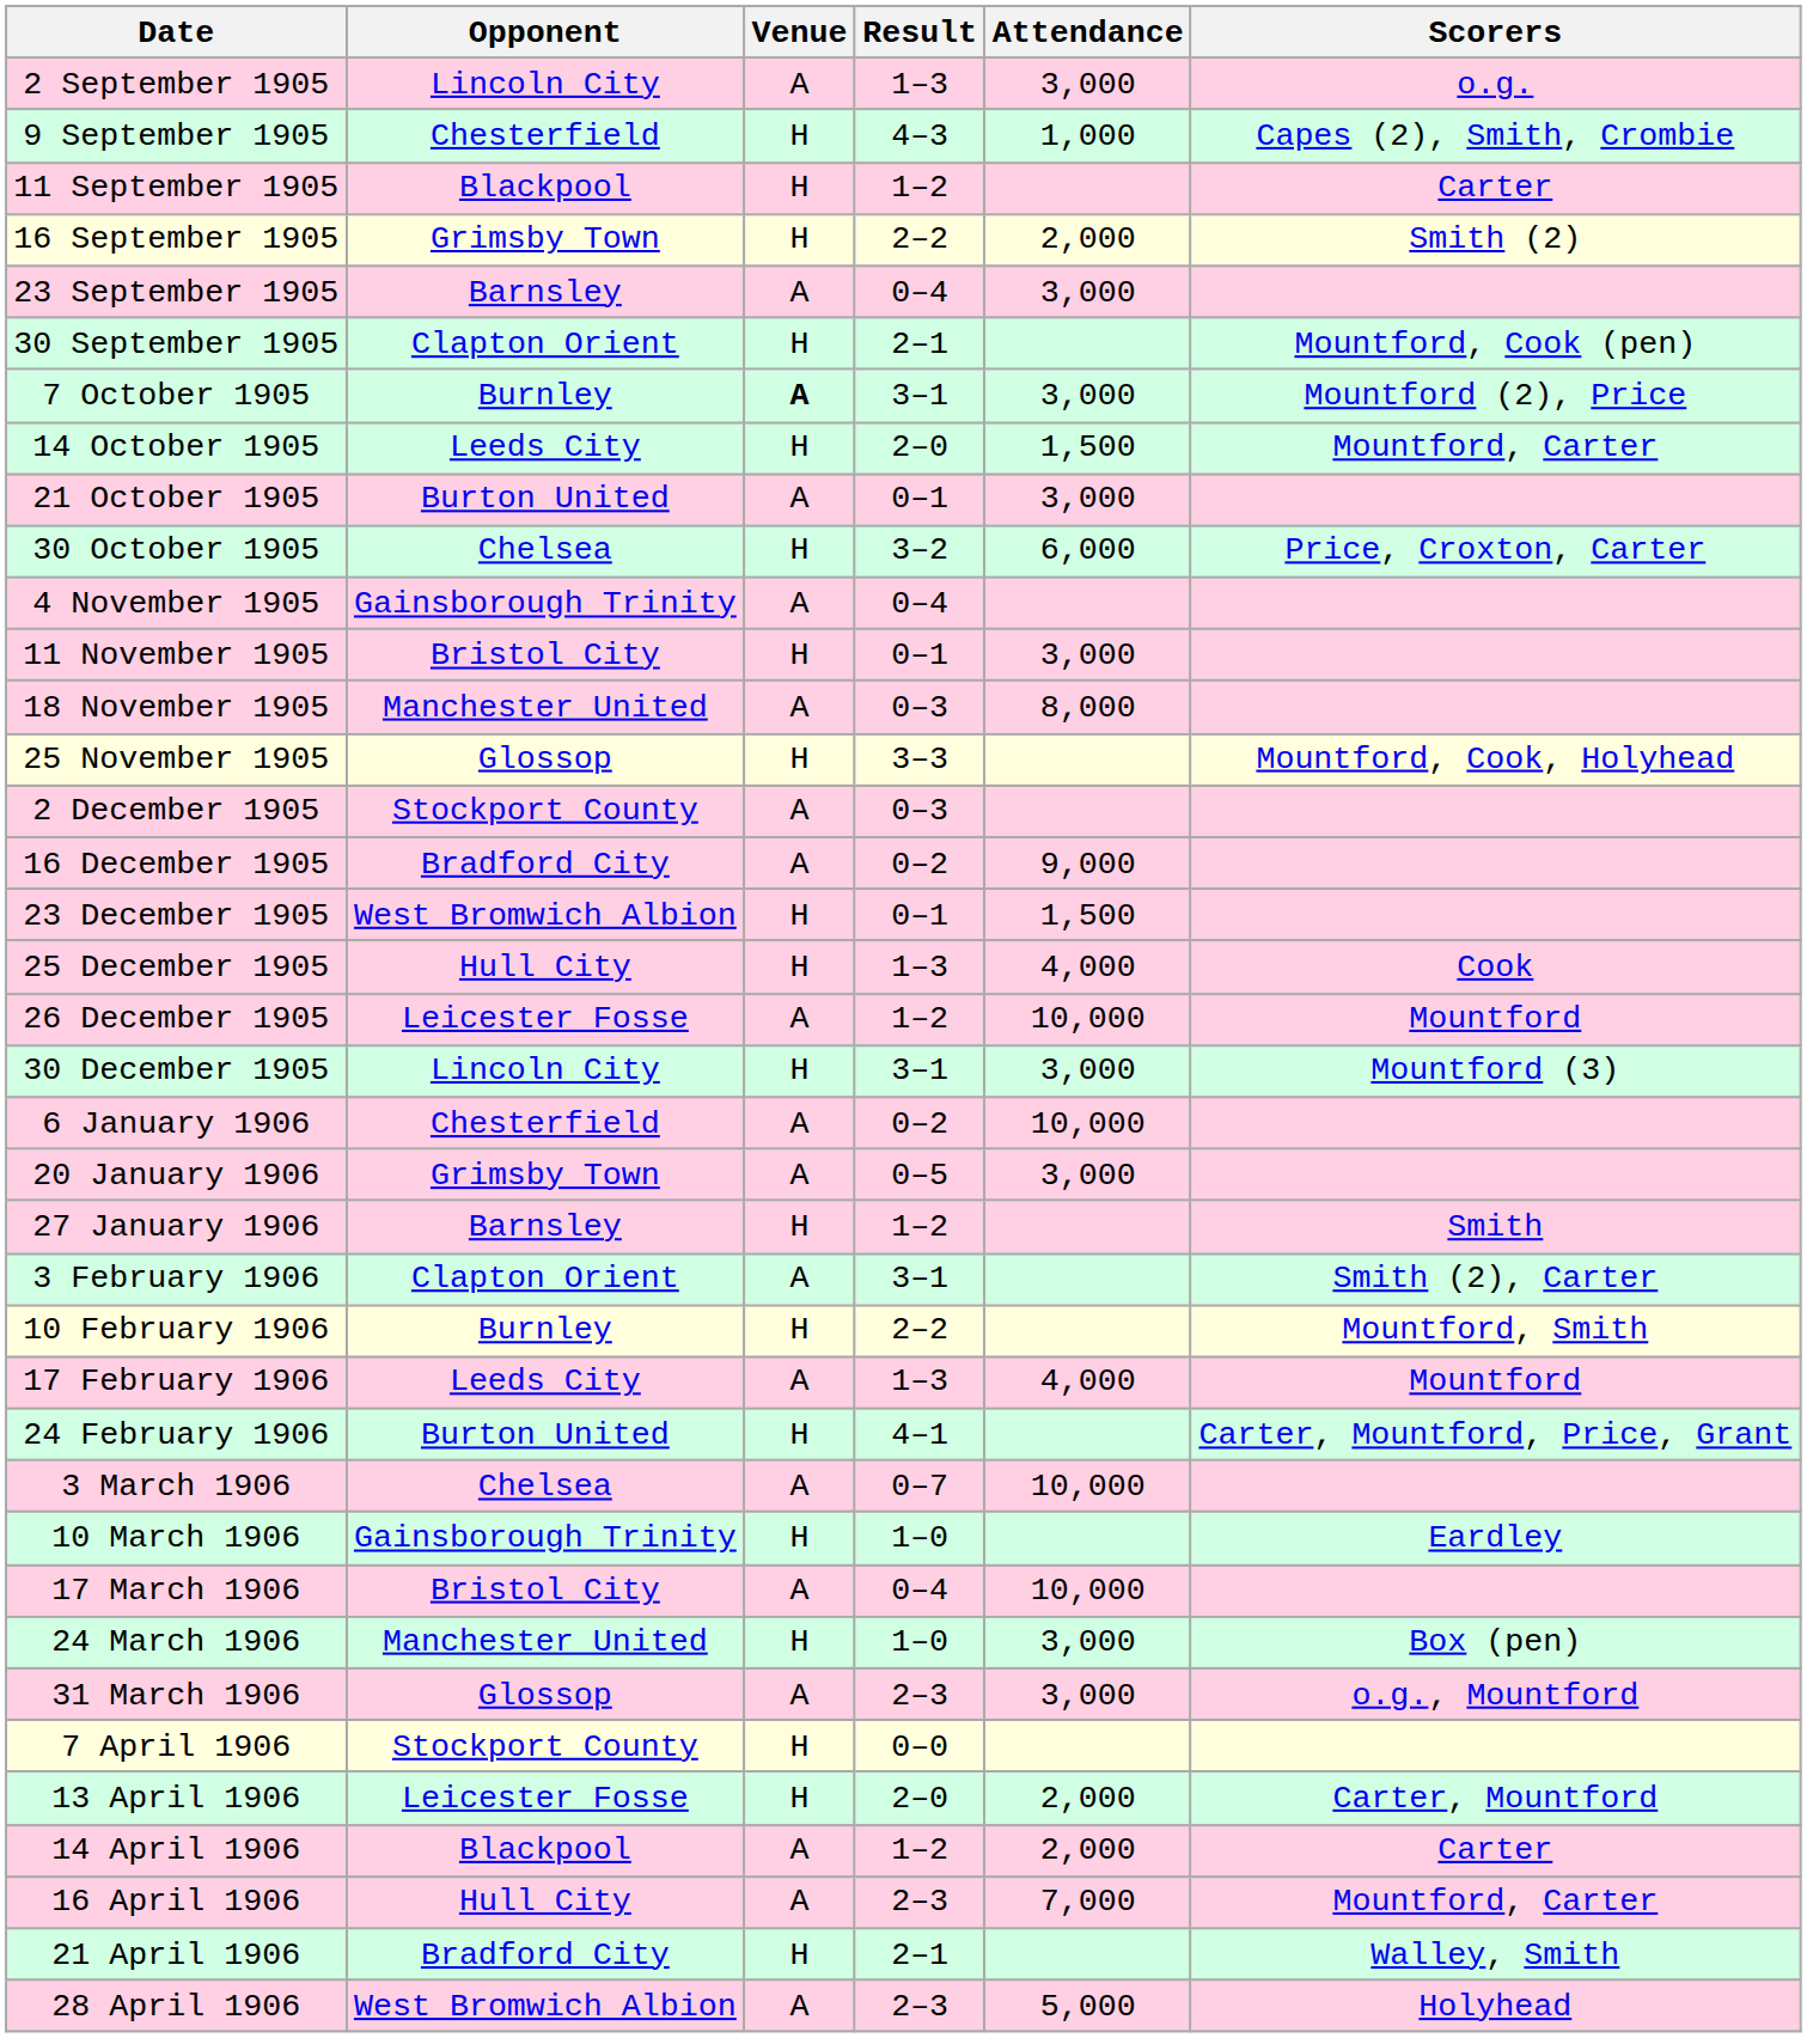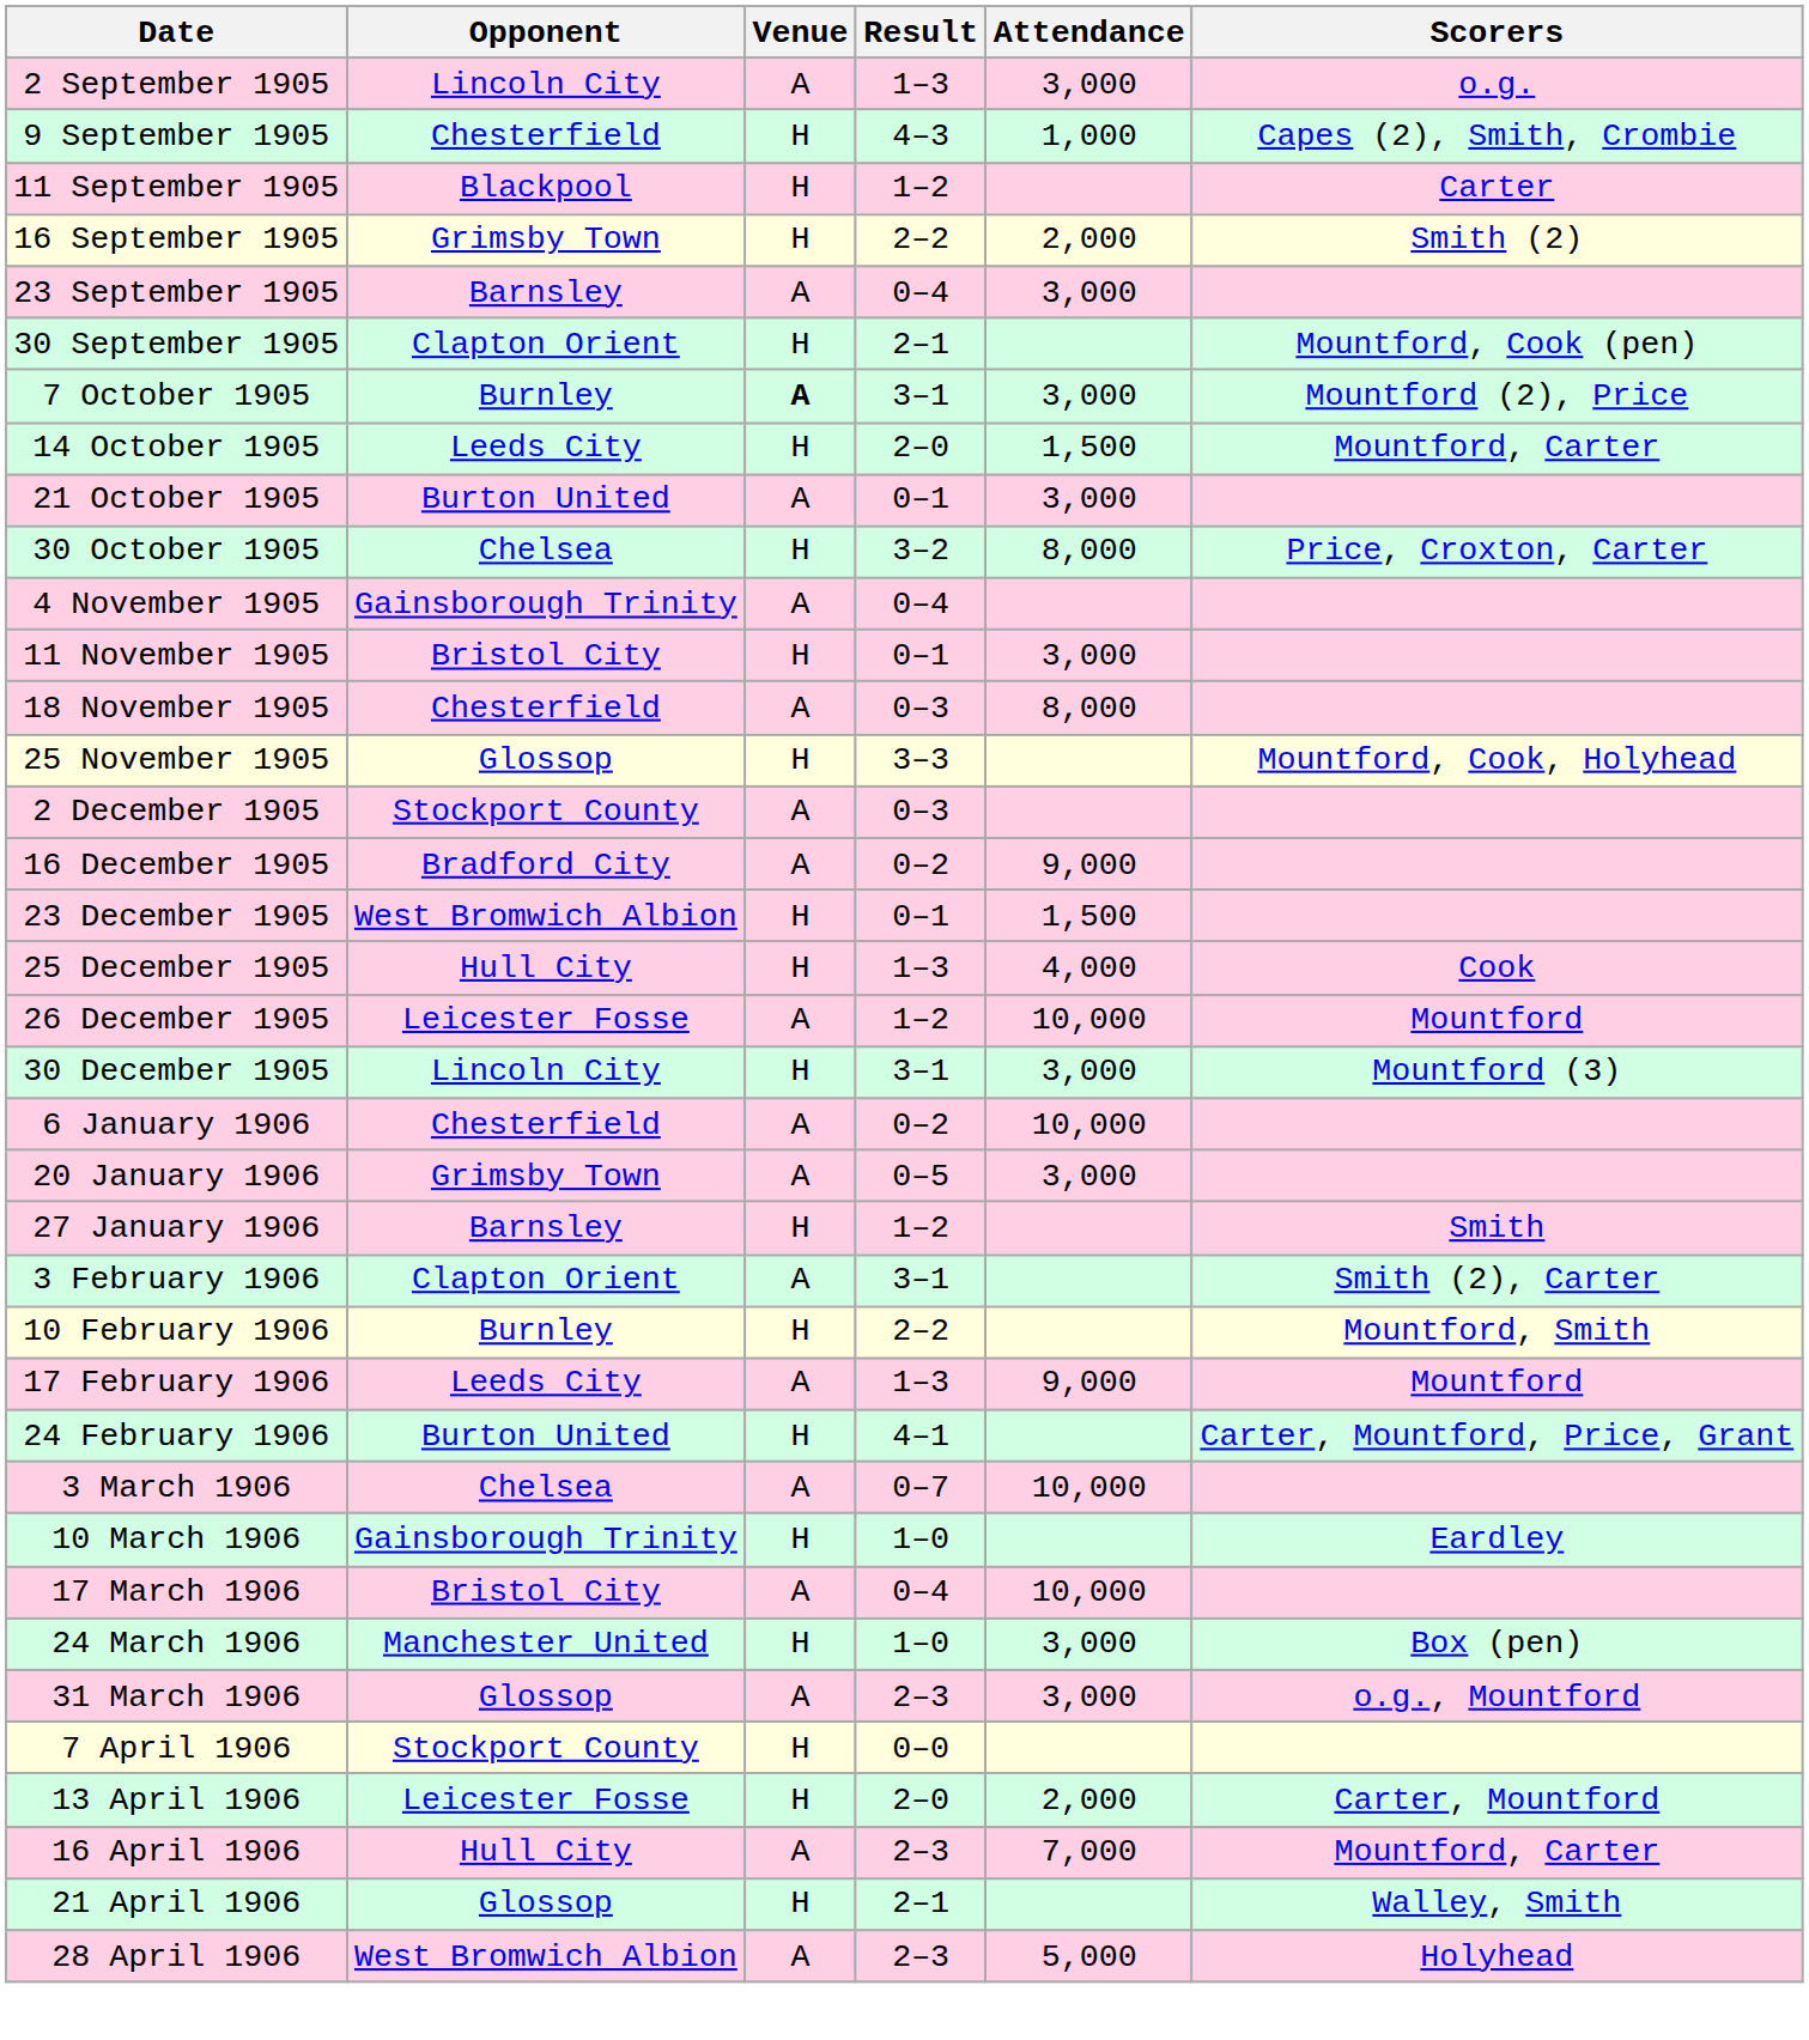 <table class="wikitable sortable" style="font-size:100%; text-align:center">
 <tr>
 <th>Date</th>
 <th>Opponent</th>
 <th>Venue</th>
 <th>Result</th>
 <th>Attendance</th>
 <th>Scorers</th>
 </tr>
 <tr style="background-color: #ffd0e3;">
 <td>2 September 1905</td>
 <td><a href='#'>Lincoln City</a></td>
 <td>A</td>
 <td>1–3</td>
 <td>3,000</td>
 <td><a href='#'>o.g.</a></td>
 </tr>
 <tr style="background-color: #d0ffe3;">
 <td>9 September 1905</td>
 <td><a href='#'>Chesterfield</a></td>
 <td>H</td>
 <td>4–3</td>
 <td>1,000</td>
 <td><a href='#'>Capes</a> (2), <a href='#'>Smith</a>, <a href='#'>Crombie</a></td>
 </tr>
 <tr style="background-color: #ffd0e3;">
 <td>11 September 1905</td>
 <td><a href='#'>Blackpool</a></td>
 <td>H</td>
 <td>1–2</td>
 <td></td>
 <td><a href='#'>Carter</a></td>
 </tr>
 <tr style="background-color: #ffffdd;">
 <td>16 September 1905</td>
 <td><a href='#'>Grimsby Town</a></td>
 <td>H</td>
 <td>2–2</td>
 <td>2,000</td>
 <td><a href='#'>Smith</a> (2)</td>
 </tr>
 <tr style="background-color: #ffd0e3;">
 <td>23 September 1905</td>
 <td><a href='#'>Barnsley</a></td>
 <td>A</td>
 <td>0–4</td>
 <td>3,000</td>
 <td></td>
 </tr>
 <tr style="background-color: #d0ffe3;">
 <td>30 September 1905</td>
 <td><a href='#'>Clapton Orient</a></td>
 <td>H</td>
 <td>2–1</td>
 <td></td>
 <td><a href='#'>Mountford</a>, <a href='#'>Cook</a> (pen)</td>
 </tr>
 <tr style="background-color: #d0ffe3;">
 <td>7 October 1905</td>
 <td><a href='#'>Burnley</a></td>
 <td><strong>A</strong></td>
 <td>3–1</td>
 <td>3,000</td>
 <td><a href='#'>Mountford</a> (2), <a href='#'>Price</a></td>
 </tr>
 <tr style="background-color: #d0ffe3;">
 <td>14 October 1905</td>
 <td><a href='#'>Leeds City</a></td>
 <td>H</td>
 <td>2–0</td>
 <td>1,500</td>
 <td><a href='#'>Mountford</a>, <a href='#'>Carter</a></td>
 </tr>
 <tr style="background-color: #ffd0e3;">
 <td>21 October 1905</td>
 <td><a href='#'>Burton United</a></td>
 <td>A</td>
 <td>0–1</td>
 <td>3,000</td>
 <td></td>
 </tr>
 <tr style="background-color: #d0ffe3;">
 <td>30 October 1905</td>
 <td><a href='#'>Chelsea</a></td>
 <td>H</td>
 <td>3–2</td>
-<td>6,000</td>
+<td>8,000</td>
 <td><a href='#'>Price</a>, <a href='#'>Croxton</a>, <a href='#'>Carter</a></td>
 </tr>
 <tr style="background-color: #ffd0e3;">
 <td>4 November 1905</td>
 <td><a href='#'>Gainsborough Trinity</a></td>
 <td>A</td>
 <td>0–4</td>
 <td></td>
 <td></td>
 </tr>
 <tr style="background-color: #ffd0e3;">
 <td>11 November 1905</td>
 <td><a href='#'>Bristol City</a></td>
 <td>H</td>
 <td>0–1</td>
 <td>3,000</td>
 <td></td>
 </tr>
 <tr style="background-color: #ffd0e3;">
 <td>18 November 1905</td>
-<td><a href='#'>Manchester United</a></td>
+<td><a href='#'>Chesterfield</a></td>
 <td>A</td>
 <td>0–3</td>
 <td>8,000</td>
 <td></td>
 </tr>
 <tr style="background-color: #ffffdd;">
 <td>25 November 1905</td>
 <td><a href='#'>Glossop</a></td>
 <td>H</td>
 <td>3–3</td>
 <td></td>
 <td><a href='#'>Mountford</a>, <a href='#'>Cook</a>, <a href='#'>Holyhead</a></td>
 </tr>
 <tr style="background-color: #ffd0e3;">
 <td>2 December 1905</td>
 <td><a href='#'>Stockport County</a></td>
 <td>A</td>
 <td>0–3</td>
 <td></td>
 <td></td>
 </tr>
 <tr style="background-color: #ffd0e3;">
 <td>16 December 1905</td>
 <td><a href='#'>Bradford City</a></td>
 <td>A</td>
 <td>0–2</td>
 <td>9,000</td>
 <td></td>
 </tr>
 <tr style="background-color: #ffd0e3;">
 <td>23 December 1905</td>
 <td><a href='#'>West Bromwich Albion</a></td>
 <td>H</td>
 <td>0–1</td>
 <td>1,500</td>
 <td></td>
 </tr>
 <tr style="background-color: #ffd0e3;">
 <td>25 December 1905</td>
 <td><a href='#'>Hull City</a></td>
 <td>H</td>
 <td>1–3</td>
 <td>4,000</td>
 <td><a href='#'>Cook</a></td>
 </tr>
 <tr style="background-color: #ffd0e3;">
 <td>26 December 1905</td>
 <td><a href='#'>Leicester Fosse</a></td>
 <td>A</td>
 <td>1–2</td>
 <td>10,000</td>
 <td><a href='#'>Mountford</a></td>
 </tr>
 <tr style="background-color: #d0ffe3;">
 <td>30 December 1905</td>
 <td><a href='#'>Lincoln City</a></td>
 <td>H</td>
 <td>3–1</td>
 <td>3,000</td>
 <td><a href='#'>Mountford</a> (3)</td>
 </tr>
 <tr style="background-color: #ffd0e3;">
 <td>6 January 1906</td>
 <td><a href='#'>Chesterfield</a></td>
 <td>A</td>
 <td>0–2</td>
 <td>10,000</td>
 <td></td>
 </tr>
 <tr style="background-color: #ffd0e3;">
 <td>20 January 1906</td>
 <td><a href='#'>Grimsby Town</a></td>
 <td>A</td>
 <td>0–5</td>
 <td>3,000</td>
 <td></td>
 </tr>
 <tr style="background-color: #ffd0e3;">
 <td>27 January 1906</td>
 <td><a href='#'>Barnsley</a></td>
 <td>H</td>
 <td>1–2</td>
 <td></td>
 <td><a href='#'>Smith</a></td>
 </tr>
 <tr style="background-color: #d0ffe3;">
 <td>3 February 1906</td>
 <td><a href='#'>Clapton Orient</a></td>
 <td>A</td>
 <td>3–1</td>
 <td></td>
 <td><a href='#'>Smith</a> (2), <a href='#'>Carter</a></td>
 </tr>
 <tr style="background-color: #ffffdd;">
 <td>10 February 1906</td>
 <td><a href='#'>Burnley</a></td>
 <td>H</td>
 <td>2–2</td>
 <td></td>
 <td><a href='#'>Mountford</a>, <a href='#'>Smith</a></td>
 </tr>
 <tr style="background-color: #ffd0e3;">
 <td>17 February 1906</td>
 <td><a href='#'>Leeds City</a></td>
 <td>A</td>
 <td>1–3</td>
-<td>4,000</td>
+<td>9,000</td>
 <td><a href='#'>Mountford</a></td>
 </tr>
 <tr style="background-color: #d0ffe3;">
 <td>24 February 1906</td>
 <td><a href='#'>Burton United</a></td>
 <td>H</td>
 <td>4–1</td>
 <td></td>
 <td><a href='#'>Carter</a>, <a href='#'>Mountford</a>, <a href='#'>Price</a>, <a href='#'>Grant</a></td>
 </tr>
 <tr style="background-color: #ffd0e3;">
 <td>3 March 1906</td>
 <td><a href='#'>Chelsea</a></td>
 <td>A</td>
 <td>0–7</td>
 <td>10,000</td>
 <td></td>
 </tr>
 <tr style="background-color: #d0ffe3;">
 <td>10 March 1906</td>
 <td><a href='#'>Gainsborough Trinity</a></td>
 <td>H</td>
 <td>1–0</td>
 <td></td>
 <td><a href='#'>Eardley</a></td>
 </tr>
 <tr style="background-color: #ffd0e3;">
 <td>17 March 1906</td>
 <td><a href='#'>Bristol City</a></td>
 <td>A</td>
 <td>0–4</td>
 <td>10,000</td>
 <td></td>
 </tr>
 <tr style="background-color: #d0ffe3;">
 <td>24 March 1906</td>
 <td><a href='#'>Manchester United</a></td>
 <td>H</td>
 <td>1–0</td>
 <td>3,000</td>
 <td><a href='#'>Box</a> (pen)</td>
 </tr>
 <tr style="background-color: #ffd0e3;">
 <td>31 March 1906</td>
 <td><a href='#'>Glossop</a></td>
 <td>A</td>
 <td>2–3</td>
 <td>3,000</td>
 <td><a href='#'>o.g.</a>, <a href='#'>Mountford</a></td>
 </tr>
 <tr style="background-color: #ffffdd;">
 <td>7 April 1906</td>
 <td><a href='#'>Stockport County</a></td>
 <td>H</td>
 <td>0–0</td>
 <td></td>
 <td></td>
 </tr>
 <tr style="background-color: #d0ffe3;">
 <td>13 April 1906</td>
 <td><a href='#'>Leicester Fosse</a></td>
 <td>H</td>
 <td>2–0</td>
 <td>2,000</td>
 <td><a href='#'>Carter</a>, <a href='#'>Mountford</a></td>
 </tr>
 <tr style="background-color: #ffd0e3;">
-<td>14 April 1906</td>
-<td><a href='#'>Blackpool</a></td>
-<td>A</td>
-<td>1–2</td>
-<td>2,000</td>
-<td><a href='#'>Carter</a></td>
-</tr>
-<tr style="background-color: #ffd0e3;">
 <td>16 April 1906</td>
 <td><a href='#'>Hull City</a></td>
 <td>A</td>
 <td>2–3</td>
 <td>7,000</td>
 <td><a href='#'>Mountford</a>, <a href='#'>Carter</a></td>
 </tr>
 <tr style="background-color: #d0ffe3;">
 <td>21 April 1906</td>
-<td><a href='#'>Bradford City</a></td>
+<td><a href='#'>Glossop</a></td>
 <td>H</td>
 <td>2–1</td>
 <td></td>
 <td><a href='#'>Walley</a>, <a href='#'>Smith</a></td>
 </tr>
 <tr style="background-color: #ffd0e3;">
 <td>28 April 1906</td>
 <td><a href='#'>West Bromwich Albion</a></td>
 <td>A</td>
 <td>2–3</td>
 <td>5,000</td>
 <td><a href='#'>Holyhead</a></td>
 </tr>
 </table>
